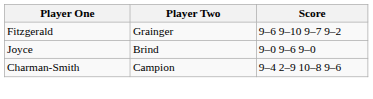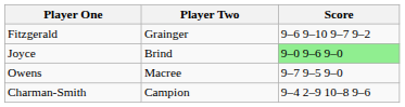 <table class="wikitable">
 <tr>
 <th width=170>Player One</th>
 <th width=170>Player Two</th>
 <th width=150>Score</th>
 </tr>
 <tr>
 <td> Fitzgerald</td>
 <td> Grainger</td>
 <td>9–6 9–10 9–7 9–2</td>
 </tr>
 <tr>
 <td> Joyce</td>
 <td> Brind</td>
-<td>9–0 9–6 9–0</td>
+<td style="background: lightgreen;">9–0 9–6 9–0</td>
+</tr>
+<tr>
+<td> Owens</td>
+<td> Macree</td>
+<td>9–7 9–5 9–0</td>
 </tr>
 <tr>
 <td> Charman-Smith</td>
 <td> Campion</td>
 <td>9–4 2–9 10–8 9–6</td>
 </tr>
 </table>
